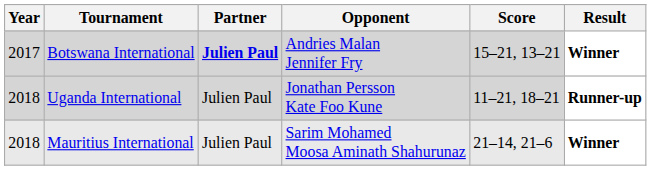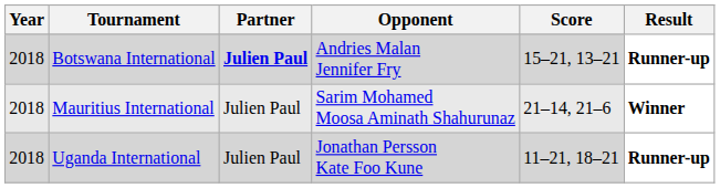 <table class="sortable wikitable" style="font-size: 90%;">
 <tr>
 <th>Year</th>
 <th>Tournament</th>
 <th>Partner</th>
 <th>Opponent</th>
 <th>Score</th>
 <th>Result</th>
 </tr>
 <tr style="background:#D5D5D5">
-<td align="center">2017</td>
+<td align="center">2018</td>
 <td align="left"><a href='#'>Botswana International</a></td>
 <td align="left"><strong> <a href='#'>Julien Paul</a></strong></td>
 <td align="left"> <a href='#'>Andries Malan</a><br> <a href='#'>Jennifer Fry</a></td>
 <td align="left">15–21, 13–21</td>
+<td style="text-align:left; background:white"> <strong>Runner-up</strong></td>
+</tr>
+<tr style="background:#E9E9E9">
+<td align="center">2018</td>
+<td align="left"><a href='#'>Mauritius International</a></td>
+<td align="left"> Julien Paul</td>
+<td align="left"> <a href='#'>Sarim Mohamed</a><br> <a href='#'>Moosa Aminath Shahurunaz</a></td>
+<td align="left">21–14, 21–6</td>
 <td style="text-align:left; background:white"> <strong>Winner</strong></td>
 </tr>
 <tr style="background:#D5D5D5">
 <td align="center">2018</td>
 <td align="left"><a href='#'>Uganda International</a></td>
 <td align="left"> Julien Paul</td>
 <td align="left"> <a href='#'>Jonathan Persson</a><br> <a href='#'>Kate Foo Kune</a></td>
 <td align="left">11–21, 18–21</td>
 <td style="text-align:left; background:white"> <strong>Runner-up</strong></td>
 </tr>
-<tr style="background:#E9E9E9">
-<td align="center">2018</td>
-<td align="left"><a href='#'>Mauritius International</a></td>
-<td align="left"> Julien Paul</td>
-<td align="left"> <a href='#'>Sarim Mohamed</a><br> <a href='#'>Moosa Aminath Shahurunaz</a></td>
-<td align="left">21–14, 21–6</td>
-<td style="text-align:left; background:white"> <strong>Winner</strong></td>
-</tr>
 </table>
